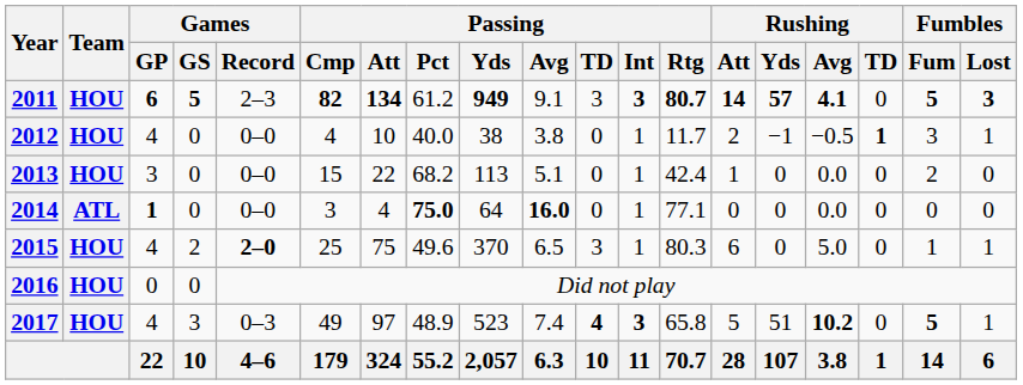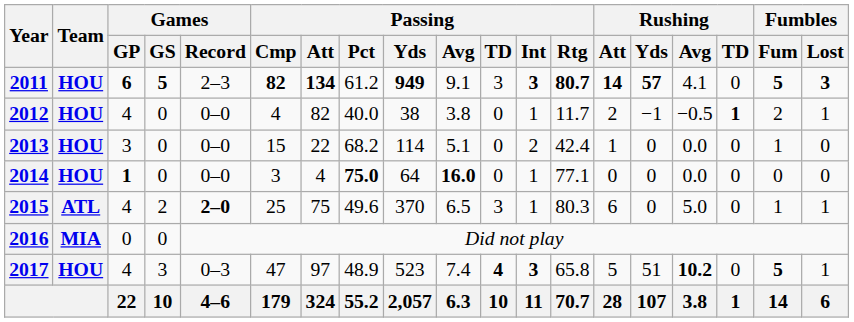 <table class="wikitable" style="text-align:center;">
 <tr>
 <th rowspan="2">Year</th>
 <th rowspan="2">Team</th>
 <th colspan="3">Games</th>
 <th colspan="8">Passing</th>
 <th colspan="4">Rushing</th>
 <th colspan="2">Fumbles</th>
 </tr>
 <tr>
 <th>GP</th>
 <th>GS</th>
 <th>Record</th>
 <th>Cmp</th>
 <th>Att</th>
 <th>Pct</th>
 <th>Yds</th>
 <th>Avg</th>
 <th>TD</th>
 <th>Int</th>
 <th>Rtg</th>
 <th>Att</th>
 <th>Yds</th>
 <th>Avg</th>
 <th>TD</th>
 <th>Fum</th>
 <th>Lost</th>
 </tr>
 <tr>
 <th><a href='#'>2011</a></th>
 <th><a href='#'>HOU</a></th>
 <td><strong>6</strong></td>
 <td><strong>5</strong></td>
 <td>2–3</td>
 <td><strong>82</strong></td>
 <td><strong>134</strong></td>
 <td>61.2</td>
 <td><strong>949</strong></td>
 <td>9.1</td>
 <td>3</td>
 <td><strong>3</strong></td>
 <td><strong>80.7</strong></td>
 <td><strong>14</strong></td>
 <td><strong>57</strong></td>
-<td><strong>4.1</strong></td>
+<td>4.1</td>
 <td>0</td>
 <td><strong>5</strong></td>
 <td><strong>3</strong></td>
 </tr>
 <tr>
 <th><a href='#'>2012</a></th>
 <th><a href='#'>HOU</a></th>
 <td>4</td>
 <td>0</td>
 <td>0–0</td>
 <td>4</td>
-<td>10</td>
+<td>82</td>
 <td>40.0</td>
 <td>38</td>
 <td>3.8</td>
 <td>0</td>
 <td>1</td>
 <td>11.7</td>
 <td>2</td>
 <td>−1</td>
 <td>−0.5</td>
 <td><strong>1</strong></td>
-<td>3</td>
+<td>2</td>
 <td>1</td>
 </tr>
 <tr>
 <th><a href='#'>2013</a></th>
 <th><a href='#'>HOU</a></th>
 <td>3</td>
 <td>0</td>
 <td>0–0</td>
 <td>15</td>
 <td>22</td>
 <td>68.2</td>
-<td>113</td>
+<td>114</td>
 <td>5.1</td>
 <td>0</td>
-<td>1</td>
+<td>2</td>
 <td>42.4</td>
 <td>1</td>
 <td>0</td>
 <td>0.0</td>
 <td>0</td>
-<td>2</td>
+<td>1</td>
 <td>0</td>
 </tr>
 <tr>
 <th><a href='#'>2014</a></th>
-<th><a href='#'>ATL</a></th>
+<th><a href='#'>HOU</a></th>
 <td><strong>1</strong></td>
 <td>0</td>
 <td>0–0</td>
 <td>3</td>
 <td>4</td>
 <td><strong>75.0</strong></td>
 <td>64</td>
 <td><strong>16.0</strong></td>
 <td>0</td>
 <td>1</td>
 <td>77.1</td>
 <td>0</td>
 <td>0</td>
 <td>0.0</td>
 <td>0</td>
 <td>0</td>
 <td>0</td>
 </tr>
 <tr>
 <th><a href='#'>2015</a></th>
-<th><a href='#'>HOU</a></th>
+<th><a href='#'>ATL</a></th>
 <td>4</td>
 <td>2</td>
 <td><strong>2–0</strong></td>
 <td>25</td>
 <td>75</td>
 <td>49.6</td>
 <td>370</td>
 <td>6.5</td>
 <td>3</td>
 <td>1</td>
 <td>80.3</td>
 <td>6</td>
 <td>0</td>
 <td>5.0</td>
 <td>0</td>
 <td>1</td>
 <td>1</td>
 </tr>
 <tr>
 <th><a href='#'>2016</a></th>
-<th><a href='#'>HOU</a></th>
+<th><a href='#'>MIA</a></th>
 <td>0</td>
 <td>0</td>
 <td colspan="16"><em>Did not play</em></td>
 </tr>
 <tr>
 <th><a href='#'>2017</a></th>
 <th><a href='#'>HOU</a></th>
 <td>4</td>
 <td>3</td>
 <td>0–3</td>
-<td>49</td>
+<td>47</td>
 <td>97</td>
 <td>48.9</td>
 <td>523</td>
 <td>7.4</td>
 <td><strong>4</strong></td>
 <td><strong>3</strong></td>
 <td>65.8</td>
 <td>5</td>
 <td>51</td>
 <td><strong>10.2</strong></td>
 <td>0</td>
 <td><strong>5</strong></td>
 <td>1</td>
 </tr>
 <tr>
 <th colspan="2"></th>
 <th>22</th>
 <th>10</th>
 <th>4–6</th>
 <th>179</th>
 <th>324</th>
 <th>55.2</th>
 <th>2,057</th>
 <th>6.3</th>
 <th>10</th>
 <th>11</th>
 <th>70.7</th>
 <th>28</th>
 <th>107</th>
 <th>3.8</th>
 <th>1</th>
 <th>14</th>
 <th>6</th>
 </tr>
 </table>
